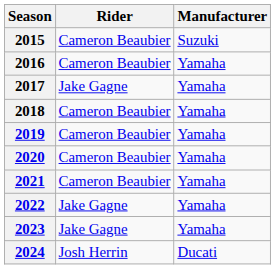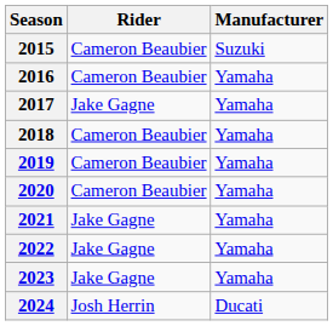 <table class="wikitable">
 <tr>
 <th>Season</th>
 <th>Rider</th>
 <th>Manufacturer</th>
 </tr>
 <tr>
 <th>2015</th>
 <td> <a href='#'>Cameron Beaubier</a></td>
 <td> <a href='#'>Suzuki</a></td>
 </tr>
 <tr>
 <th>2016</th>
 <td> <a href='#'>Cameron Beaubier</a></td>
 <td> <a href='#'>Yamaha</a></td>
 </tr>
 <tr>
 <th>2017</th>
 <td> <a href='#'>Jake Gagne</a></td>
 <td> <a href='#'>Yamaha</a></td>
 </tr>
 <tr>
 <th>2018</th>
 <td> <a href='#'>Cameron Beaubier</a></td>
 <td> <a href='#'>Yamaha</a></td>
 </tr>
 <tr>
 <th><a href='#'>2019</a></th>
 <td> <a href='#'>Cameron Beaubier</a></td>
 <td> <a href='#'>Yamaha</a></td>
 </tr>
 <tr>
 <th><a href='#'>2020</a></th>
 <td> <a href='#'>Cameron Beaubier</a></td>
 <td> <a href='#'>Yamaha</a></td>
 </tr>
 <tr>
 <th><a href='#'>2021</a></th>
-<td> <a href='#'>Cameron Beaubier</a></td>
+<td> <a href='#'>Jake Gagne</a></td>
 <td> <a href='#'>Yamaha</a></td>
 </tr>
 <tr>
 <th><a href='#'>2022</a></th>
 <td> <a href='#'>Jake Gagne</a></td>
 <td> <a href='#'>Yamaha</a></td>
 </tr>
 <tr>
 <th><a href='#'>2023</a></th>
 <td> <a href='#'>Jake Gagne</a></td>
 <td> <a href='#'>Yamaha</a></td>
 </tr>
 <tr>
 <th><a href='#'>2024</a></th>
 <td> <a href='#'>Josh Herrin</a></td>
 <td> <a href='#'>Ducati</a></td>
 </tr>
 </table>
